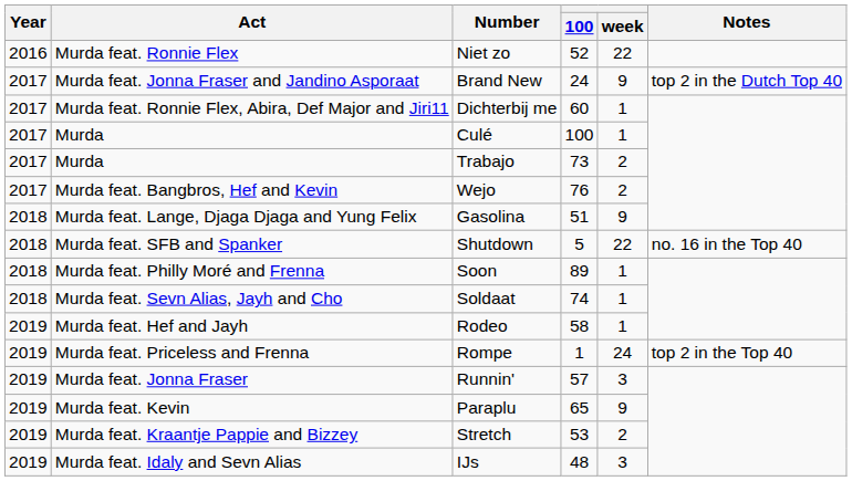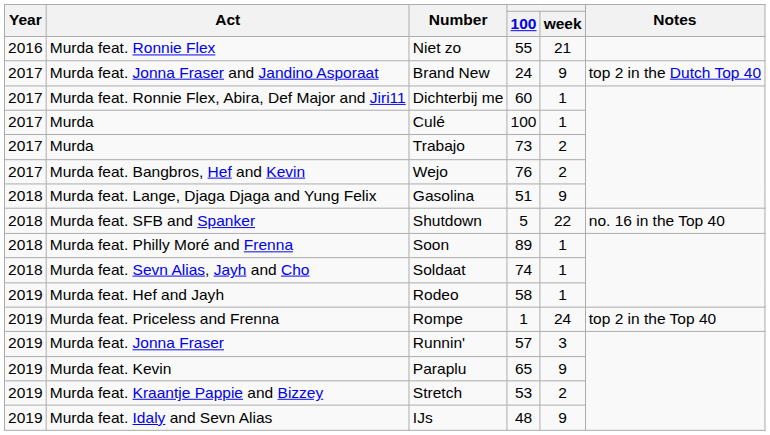 <table class="wikitable">
 <tr>
 <th rowspan="2">Year</th>
 <th rowspan="2">Act</th>
 <th rowspan="2">Number</th>
 <th colspan="2"></th>
 <th rowspan="2">Notes</th>
 </tr>
 <tr>
 <th><a href='#'>100</a></th>
 <th>week</th>
 </tr>
 <tr>
 <td>2016</td>
 <td>Murda feat. <a href='#'>Ronnie Flex</a></td>
 <td>Niet zo</td>
-<td align="center">52</td>
-<td align="center">22</td>
+<td align="center">55</td>
+<td align="center">21</td>
 <td></td>
 </tr>
 <tr>
 <td>2017</td>
 <td>Murda feat. <a href='#'>Jonna Fraser</a> and <a href='#'>Jandino Asporaat</a></td>
 <td>Brand New</td>
 <td align="center">24</td>
 <td align="center">9</td>
 <td>top 2 in the <a href='#'>Dutch Top 40</a></td>
 </tr>
 <tr>
 <td>2017</td>
 <td>Murda feat. Ronnie Flex, Abira, Def Major and <a href='#'>Jiri11</a></td>
 <td>Dichterbij me</td>
 <td align="center">60</td>
 <td align="center">1</td>
 <td rowspan="5"></td>
 </tr>
 <tr>
 <td>2017</td>
 <td>Murda</td>
 <td>Culé</td>
 <td align="center">100</td>
 <td align="center">1</td>
 </tr>
 <tr>
 <td>2017</td>
 <td>Murda</td>
 <td>Trabajo</td>
 <td align="center">73</td>
 <td align="center">2</td>
 </tr>
 <tr>
 <td>2017</td>
 <td>Murda feat. Bangbros, <a href='#'>Hef</a> and <a href='#'>Kevin</a></td>
 <td>Wejo</td>
 <td align="center">76</td>
 <td align="center">2</td>
 </tr>
 <tr>
 <td>2018</td>
 <td>Murda feat. Lange, Djaga Djaga and Yung Felix</td>
 <td>Gasolina</td>
 <td align="center">51</td>
 <td align="center">9</td>
 </tr>
 <tr>
 <td>2018</td>
 <td>Murda feat. SFB and <a href='#'>Spanker</a></td>
 <td>Shutdown</td>
 <td align="center">5</td>
 <td align="center">22</td>
 <td>no. 16 in the Top 40</td>
 </tr>
 <tr>
 <td>2018</td>
 <td>Murda feat. Philly Moré and <a href='#'>Frenna</a></td>
 <td>Soon</td>
 <td align="center">89</td>
 <td align="center">1</td>
 <td rowspan="3"></td>
 </tr>
 <tr>
 <td>2018</td>
 <td>Murda feat. <a href='#'>Sevn Alias</a>, <a href='#'>Jayh</a> and <a href='#'>Cho</a></td>
 <td>Soldaat</td>
 <td align="center">74</td>
 <td align="center">1</td>
 </tr>
 <tr>
 <td>2019</td>
 <td>Murda feat. Hef and Jayh</td>
 <td>Rodeo</td>
 <td align="center">58</td>
 <td align="center">1</td>
 </tr>
 <tr>
 <td>2019</td>
 <td>Murda feat. Priceless and Frenna</td>
 <td>Rompe</td>
 <td align="center">1</td>
 <td align="center">24</td>
 <td>top 2 in the Top 40</td>
 </tr>
 <tr>
 <td>2019</td>
 <td>Murda feat. <a href='#'>Jonna Fraser</a></td>
 <td>Runnin'</td>
 <td align="center">57</td>
 <td align="center">3</td>
 <td rowspan="4"></td>
 </tr>
 <tr>
 <td>2019</td>
 <td>Murda feat. Kevin</td>
 <td>Paraplu</td>
 <td align="center">65</td>
 <td align="center">9</td>
 </tr>
 <tr>
 <td>2019</td>
 <td>Murda feat. <a href='#'>Kraantje Pappie</a> and <a href='#'>Bizzey</a></td>
 <td>Stretch</td>
 <td align="center">53</td>
 <td align="center">2</td>
 </tr>
 <tr>
 <td>2019</td>
 <td>Murda feat. <a href='#'>Idaly</a> and Sevn Alias</td>
 <td>IJs</td>
 <td align="center">48</td>
-<td align="center">3</td>
+<td align="center">9</td>
 </tr>
 </table>
